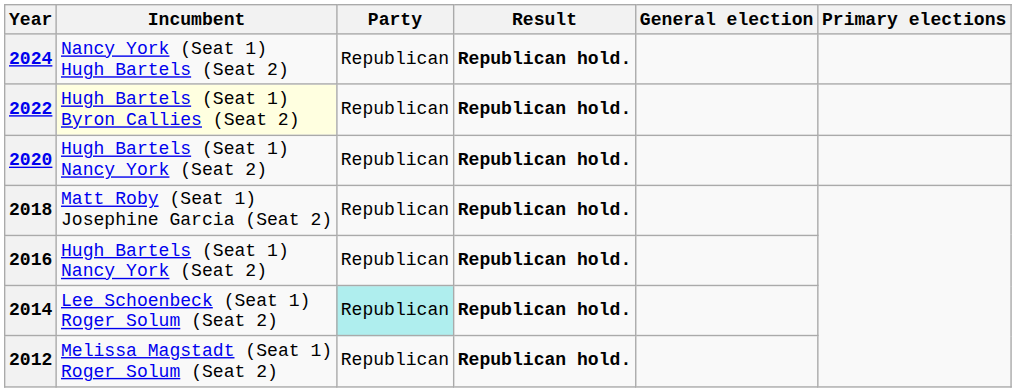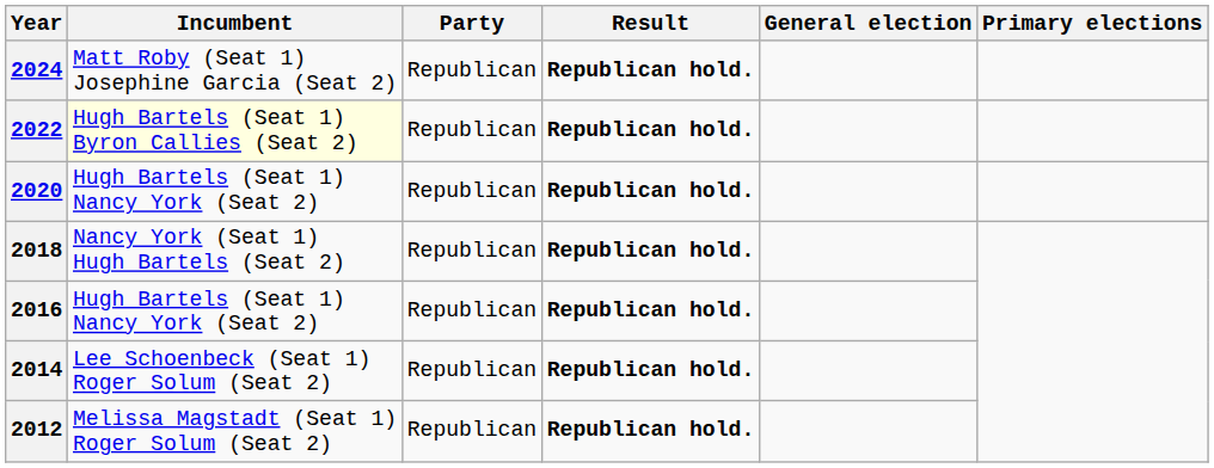 <table class=wikitable>
 <tr valign=bottom>
 <th>Year</th>
 <th>Incumbent</th>
 <th>Party</th>
 <th>Result</th>
 <th>General election</th>
 <th>Primary elections</th>
 </tr>
 <tr>
 <th><a href='#'>2024</a></th>
-<td><a href='#'>Nancy York</a> (Seat 1) <br> <a href='#'>Hugh Bartels</a> (Seat 2)</td>
+<td><a href='#'>Matt Roby</a> (Seat 1) <br> Josephine Garcia (Seat 2)</td>
 <td>Republican</td>
 <td><strong>Republican hold.</strong></td>
 <td nowrap></td>
 <td nowrap></td>
 </tr>
 <tr>
 <th><a href='#'>2022</a></th>
 <td style="background: lightyellow;"><a href='#'>Hugh Bartels</a> (Seat 1) <br> <a href='#'>Byron Callies</a> (Seat 2)</td>
 <td>Republican</td>
 <td><strong>Republican hold.</strong></td>
 <td nowrap></td>
 </tr>
 <tr>
 <th><a href='#'>2020</a></th>
 <td><a href='#'>Hugh Bartels</a> (Seat 1)<br> <a href='#'>Nancy York</a> (Seat 2)</td>
 <td>Republican</td>
 <td><strong>Republican hold.</strong></td>
 <td nowrap></td>
 <td nowrap></td>
 </tr>
 <tr>
 <th>2018</th>
-<td><a href='#'>Matt Roby</a> (Seat 1) <br> Josephine Garcia (Seat 2)</td>
+<td><a href='#'>Nancy York</a> (Seat 1) <br> <a href='#'>Hugh Bartels</a> (Seat 2)</td>
 <td>Republican</td>
 <td><strong>Republican hold.</strong></td>
 <td nowrap></td>
 </tr>
 <tr>
 <th>2016</th>
 <td><a href='#'>Hugh Bartels</a> (Seat 1) <br> <a href='#'>Nancy York</a> (Seat 2)</td>
 <td>Republican</td>
 <td><strong>Republican hold.</strong></td>
 <td nowrap></td>
 </tr>
 <tr>
 <th>2014</th>
 <td><a href='#'>Lee Schoenbeck</a> (Seat 1) <br> <a href='#'>Roger Solum</a> (Seat 2)</td>
-<td style="background: paleturquoise;">Republican</td>
+<td>Republican</td>
 <td><strong>Republican hold.</strong></td>
 <td nowrap></td>
 </tr>
 <tr>
 <th>2012</th>
 <td><a href='#'>Melissa Magstadt</a> (Seat 1) <br> <a href='#'>Roger Solum</a> (Seat 2)</td>
 <td>Republican</td>
 <td><strong>Republican hold.</strong></td>
 <td nowrap></td>
 </tr>
 </table>
